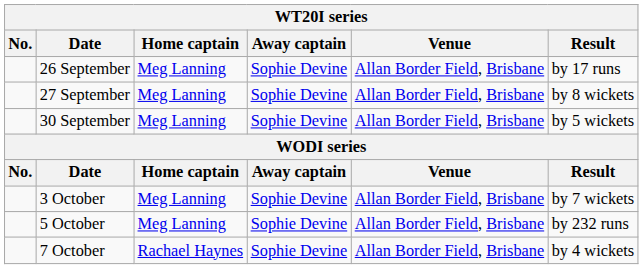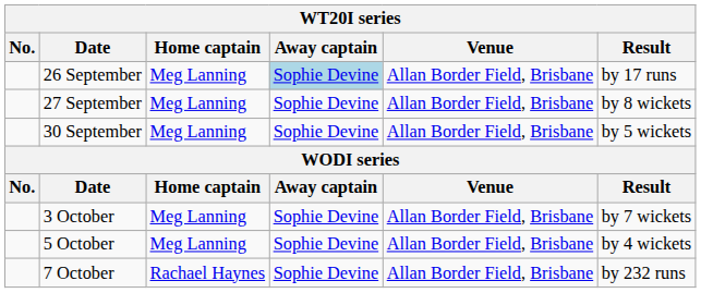 <table class="wikitable">
 <tr>
 <th colspan="9">WT20I series</th>
 </tr>
 <tr>
 <th>No.</th>
 <th>Date</th>
 <th>Home captain</th>
 <th>Away captain</th>
 <th>Venue</th>
 <th>Result</th>
 </tr>
 <tr>
 <td></td>
 <td>26 September</td>
 <td><a href='#'>Meg Lanning</a></td>
-<td><a href='#'>Sophie Devine</a></td>
+<td style="background: lightblue;"><a href='#'>Sophie Devine</a></td>
 <td><a href='#'>Allan Border Field</a>, <a href='#'>Brisbane</a></td>
 <td> by 17 runs</td>
 </tr>
 <tr>
 <td></td>
 <td>27 September</td>
 <td><a href='#'>Meg Lanning</a></td>
 <td><a href='#'>Sophie Devine</a></td>
 <td><a href='#'>Allan Border Field</a>, <a href='#'>Brisbane</a></td>
 <td> by 8 wickets</td>
 </tr>
 <tr>
 <td></td>
 <td>30 September</td>
 <td><a href='#'>Meg Lanning</a></td>
 <td><a href='#'>Sophie Devine</a></td>
 <td><a href='#'>Allan Border Field</a>, <a href='#'>Brisbane</a></td>
 <td> by 5 wickets</td>
 </tr>
 <tr>
 <th colspan="9">WODI series</th>
 </tr>
 <tr>
 <th>No.</th>
 <th>Date</th>
 <th>Home captain</th>
 <th>Away captain</th>
 <th>Venue</th>
 <th>Result</th>
 </tr>
 <tr>
 <td></td>
 <td>3 October</td>
 <td><a href='#'>Meg Lanning</a></td>
 <td><a href='#'>Sophie Devine</a></td>
 <td><a href='#'>Allan Border Field</a>, <a href='#'>Brisbane</a></td>
 <td> by 7 wickets</td>
 </tr>
 <tr>
 <td></td>
 <td>5 October</td>
 <td><a href='#'>Meg Lanning</a></td>
 <td><a href='#'>Sophie Devine</a></td>
 <td><a href='#'>Allan Border Field</a>, <a href='#'>Brisbane</a></td>
-<td> by 232 runs</td>
+<td> by 4 wickets</td>
 </tr>
 <tr>
 <td></td>
 <td>7 October</td>
 <td><a href='#'>Rachael Haynes</a></td>
 <td><a href='#'>Sophie Devine</a></td>
 <td><a href='#'>Allan Border Field</a>, <a href='#'>Brisbane</a></td>
-<td> by 4 wickets</td>
+<td> by 232 runs</td>
 </tr>
 </table>
